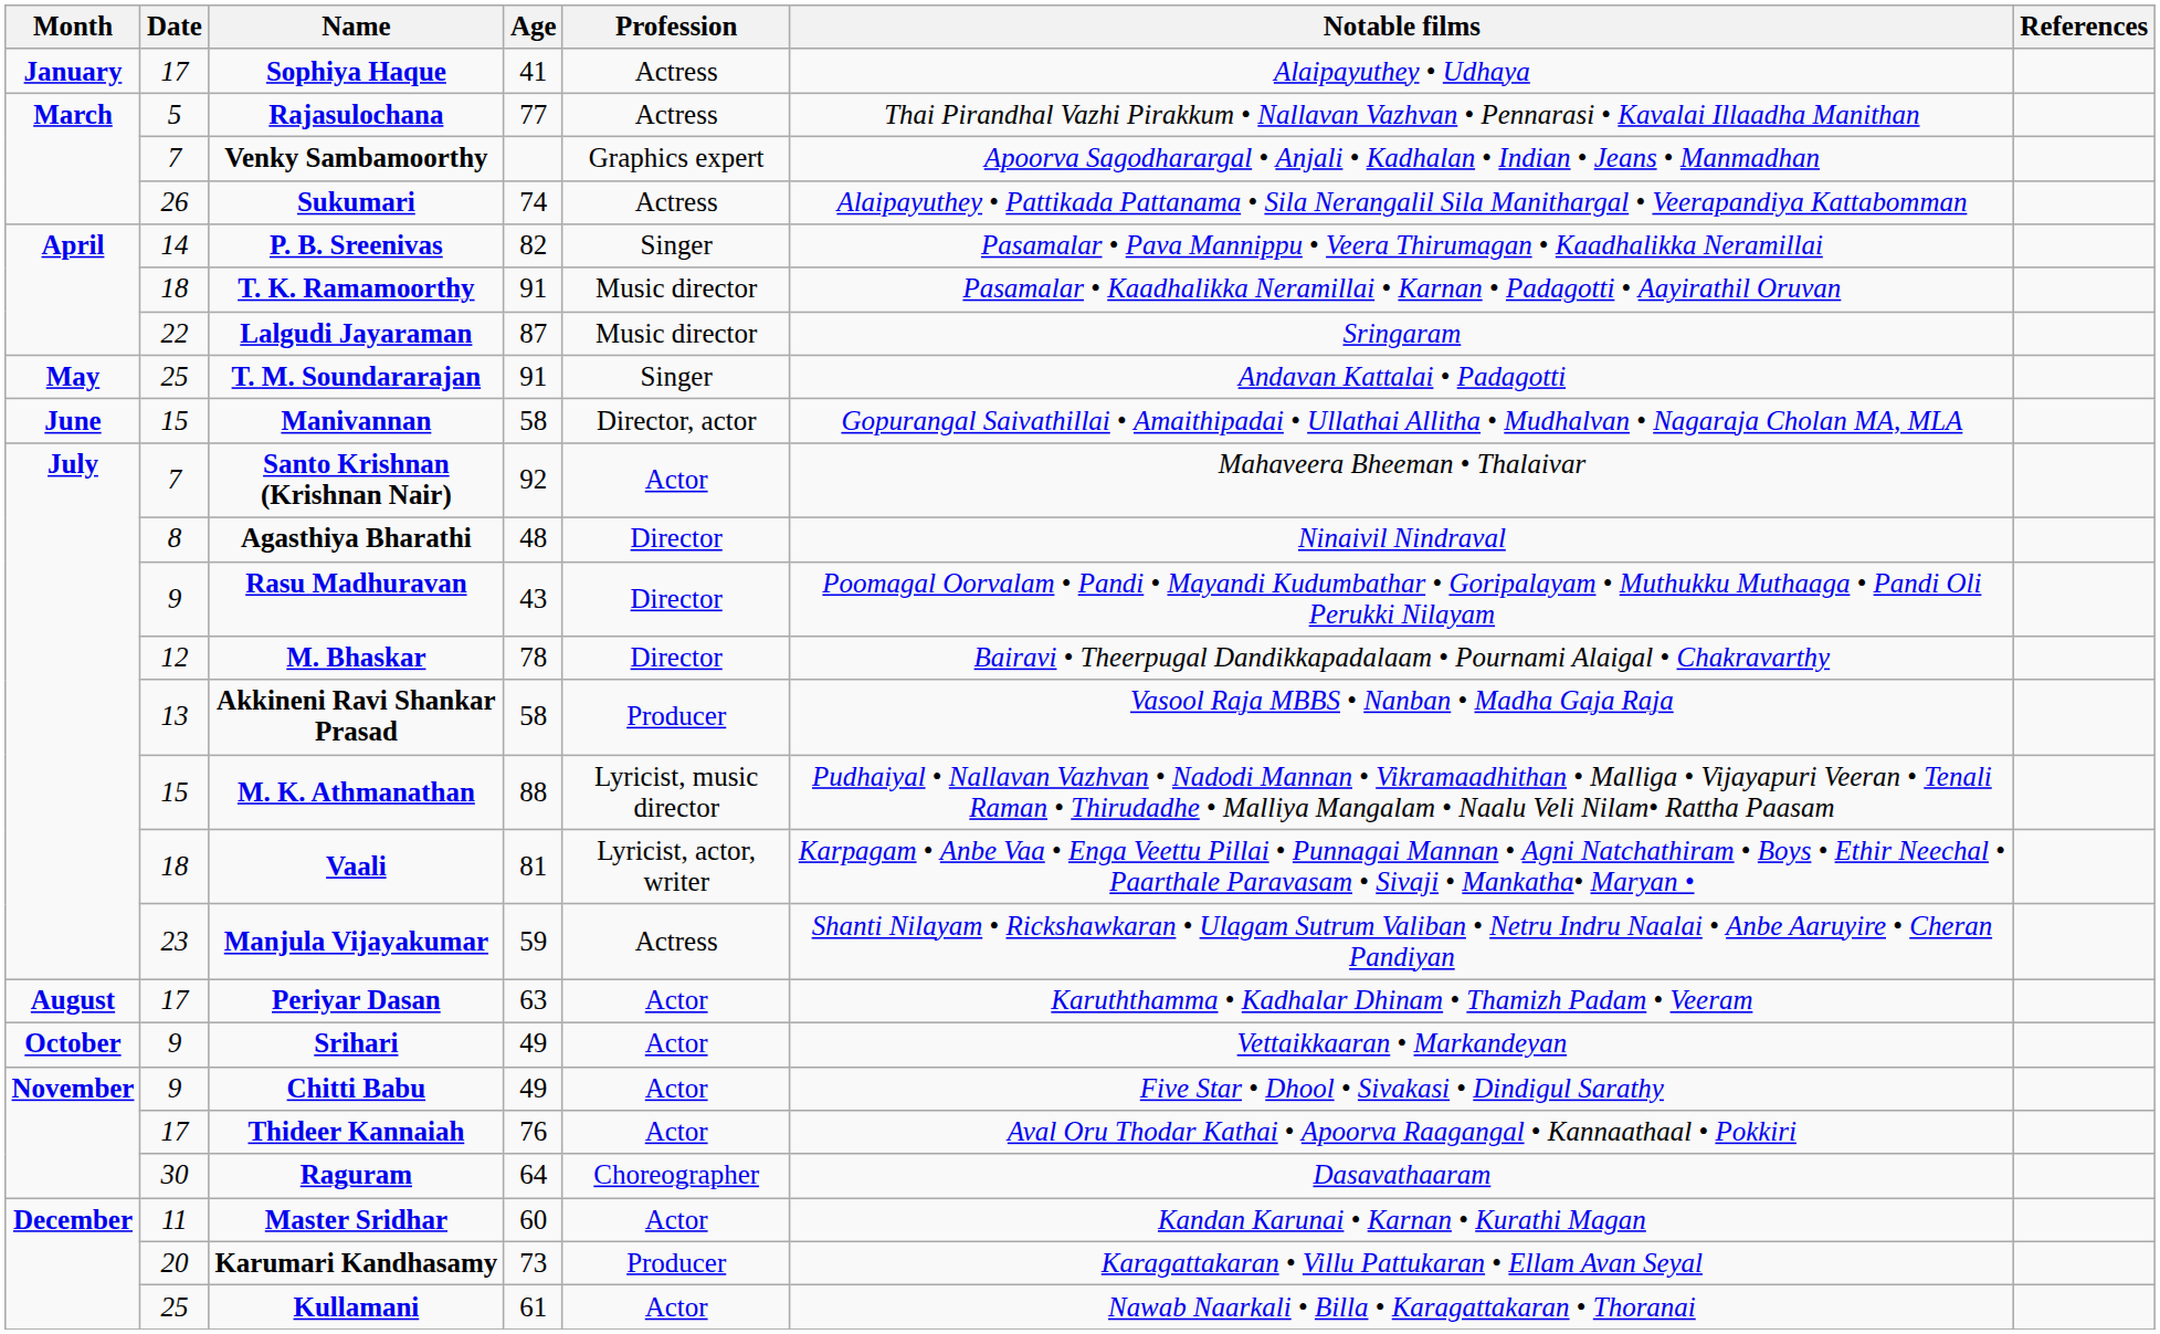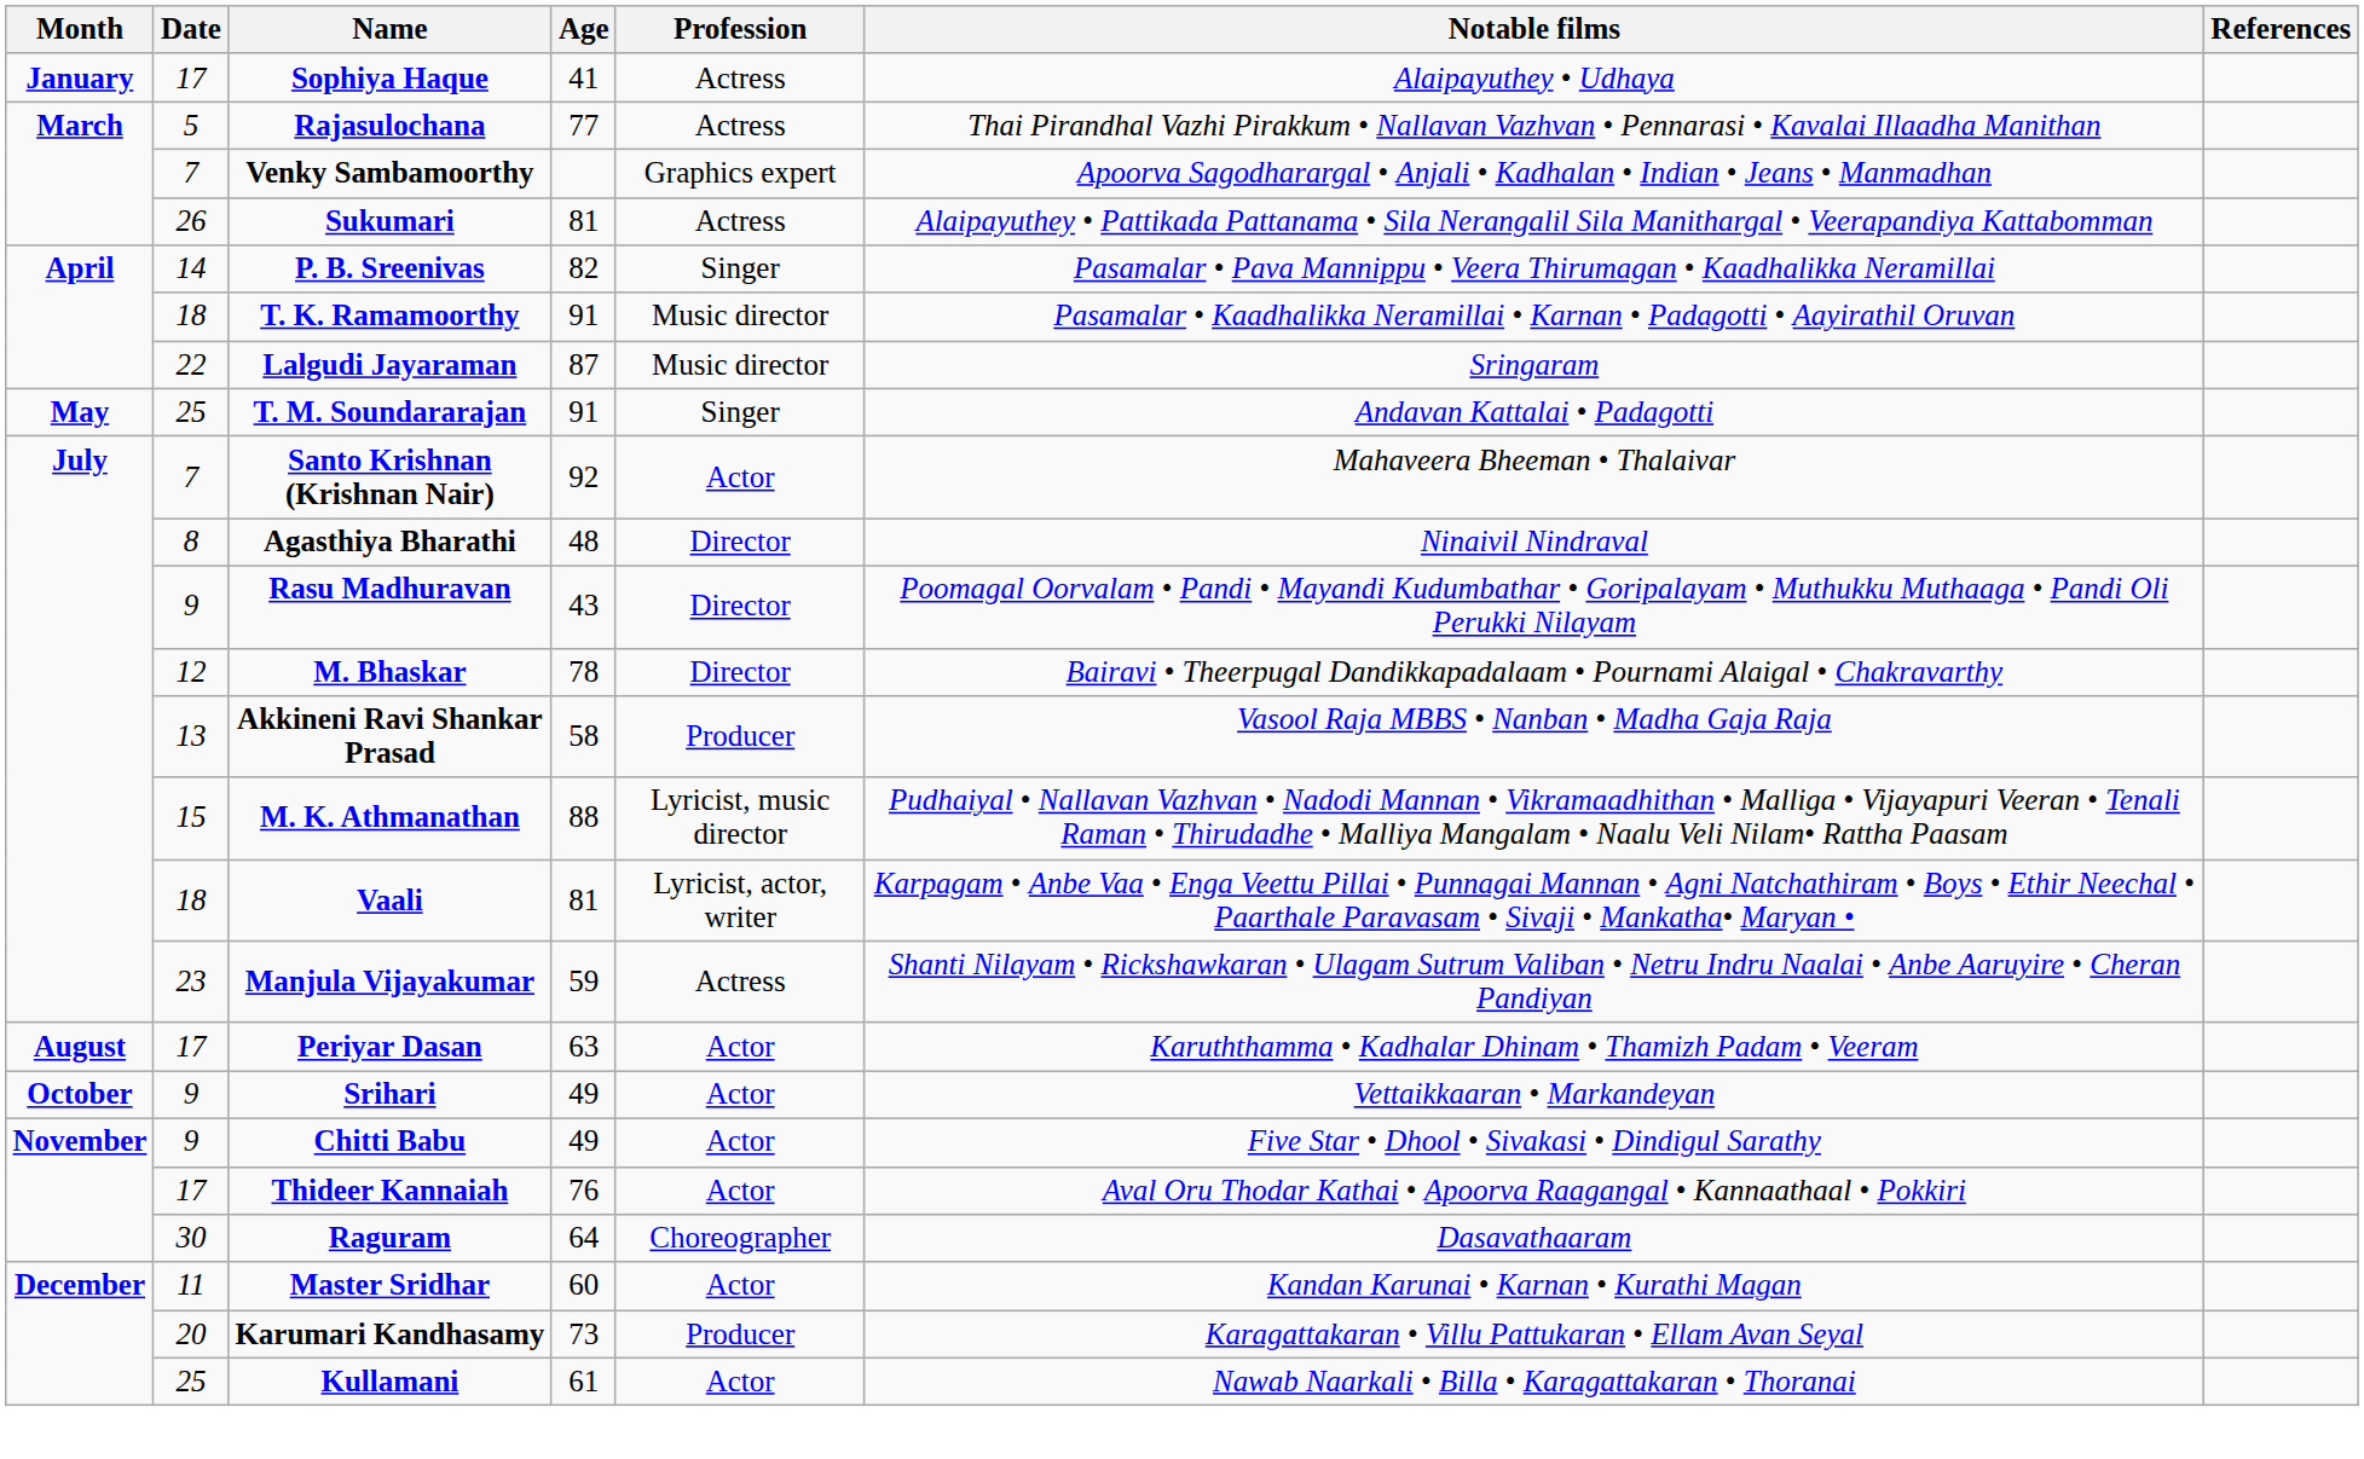 <table class="wikitable sortable">
 <tr>
 <th><strong>Month</strong></th>
 <th><strong>Date</strong></th>
 <th><strong>Name</strong></th>
 <th><strong>Age</strong></th>
 <th><strong>Profession</strong></th>
 <th><strong>Notable films</strong></th>
 <th><strong>References</strong></th>
 </tr>
 <tr valign="top">
 <td style="text-align:center; vertical-align:top;"><strong><a href='#'>January</a></strong></td>
 <td style="text-align:center; vertical-align:top;"><em>17</em></td>
 <td style="text-align:center; vertical-align:top;"><strong><a href='#'>Sophiya Haque</a></strong></td>
 <td style="text-align:center;">41</td>
 <td style="text-align:center;">Actress</td>
 <td style="text-align:center; vertical-align:top;"><em><a href='#'>Alaipayuthey</a></em> • <em><a href='#'>Udhaya</a></em></td>
 <td></td>
 </tr>
 <tr>
 <td rowspan="3" style="text-align:center; vertical-align:top;"><strong><a href='#'>March</a></strong></td>
 <td style="text-align:center; vertical-align:top;"><em>5</em></td>
 <td style="text-align:center; vertical-align:top;"><strong><a href='#'>Rajasulochana</a></strong></td>
 <td style="text-align:center;">77</td>
 <td style="text-align:center;">Actress</td>
 <td style="text-align:center; vertical-align:top;"><em>Thai Pirandhal Vazhi Pirakkum</em> • <em><a href='#'>Nallavan Vazhvan</a></em> •  <em>Pennarasi</em> • <em><a href='#'>Kavalai Illaadha Manithan</a></em></td>
 <td></td>
 </tr>
 <tr>
 <td style="text-align:center; vertical-align:top;"><em>7</em></td>
 <td style="text-align:center; vertical-align:top;"><strong>Venky Sambamoorthy</strong></td>
 <td style="text-align:center;"></td>
 <td style="text-align:center;">Graphics expert</td>
 <td style="text-align:center; vertical-align:top;"><em><a href='#'>Apoorva Sagodharargal</a></em> • <em><a href='#'>Anjali</a></em> • <em><a href='#'>Kadhalan</a></em> • <em><a href='#'>Indian</a></em> •  <em><a href='#'>Jeans</a></em> • <em><a href='#'>Manmadhan</a></em></td>
 <td></td>
 </tr>
 <tr>
 <td style="text-align:center; vertical-align:center;"><em>26</em></td>
 <td style="text-align:center; vertical-align:center;"><strong><a href='#'>Sukumari</a></strong></td>
-<td style="text-align:center;">74</td>
+<td style="text-align:center;">81</td>
 <td style="text-align:center;">Actress</td>
 <td style="text-align:center; vertical-align:top;"><em><a href='#'>Alaipayuthey</a></em> • <em><a href='#'>Pattikada Pattanama</a></em> • <em><a href='#'>Sila Nerangalil Sila Manithargal</a></em> •  <em><a href='#'>Veerapandiya Kattabomman</a></em></td>
 <td></td>
 </tr>
 <tr valign="top">
 <td rowspan="3" style="text-align:center; vertical-align:top;"><strong><a href='#'>April</a></strong></td>
 <td style="text-align:center; vertical-align:top;"><em>14</em></td>
 <td style="text-align:center; vertical-align:top;"><strong><a href='#'>P. B. Sreenivas</a></strong></td>
 <td style="text-align:center;">82</td>
 <td style="text-align:center;">Singer</td>
 <td style="text-align:center; vertical-align:top;"><em><a href='#'>Pasamalar</a></em> • <em><a href='#'>Pava Mannippu</a></em>  • <em><a href='#'>Veera Thirumagan</a></em> • <em><a href='#'>Kaadhalikka Neramillai</a></em></td>
 <td></td>
 </tr>
 <tr>
 <td style="text-align:center; vertical-align:top;"><em>18</em></td>
 <td style="text-align:center; vertical-align:top;"><strong><a href='#'>T. K. Ramamoorthy</a></strong></td>
 <td style="text-align:center;">91</td>
 <td style="text-align:center;">Music director</td>
 <td style="text-align:center; vertical-align:top;"><em><a href='#'>Pasamalar</a></em> • <em><a href='#'>Kaadhalikka Neramillai</a></em>  • <em><a href='#'>Karnan</a></em> • <em><a href='#'>Padagotti</a></em> • <em><a href='#'>Aayirathil Oruvan</a></em></td>
 <td></td>
 </tr>
 <tr>
 <td style="text-align:center; vertical-align:top;"><em>22</em></td>
 <td style="text-align:center; vertical-align:top;"><strong><a href='#'>Lalgudi Jayaraman</a></strong></td>
 <td style="text-align:center;">87</td>
 <td style="text-align:center;">Music director</td>
 <td style="text-align:center; vertical-align:top;"><em><a href='#'>Sringaram</a></em></td>
 <td></td>
 </tr>
 <tr>
 <td style="text-align:center; vertical-align:top;"><strong><a href='#'>May</a></strong></td>
 <td style="text-align:center; vertical-align:top;"><em>25</em></td>
 <td style="text-align:center; vertical-align:top;"><strong><a href='#'>T. M. Soundararajan</a></strong></td>
 <td style="text-align:center;">91</td>
 <td style="text-align:center;">Singer</td>
 <td style="text-align:center; vertical-align:top;"><em><a href='#'>Andavan Kattalai</a></em> • <em><a href='#'>Padagotti</a></em></td>
-<td></td>
-</tr>
-<tr>
-<td style="text-align:center; vertical-align:top;"><strong><a href='#'>June</a></strong></td>
-<td style="text-align:center;"><em>15</em></td>
-<td style="text-align:center; vertical-align:top;"><strong><a href='#'>Manivannan</a></strong></td>
-<td style="text-align:center;">58</td>
-<td style="text-align:center;">Director, actor</td>
-<td style="text-align:center; vertical-align:top;"><em><a href='#'>Gopurangal Saivathillai</a></em> • <em><a href='#'>Amaithipadai</a></em> • <em><a href='#'>Ullathai Allitha</a></em> • <em><a href='#'>Mudhalvan</a></em> • <em><a href='#'>Nagaraja Cholan MA, MLA</a></em></td>
 <td></td>
 </tr>
 <tr>
 <td rowspan="8" style="text-align:center; vertical-align:top;"><strong><a href='#'>July</a></strong></td>
 <td style="text-align:center;"><em>7</em></td>
 <td style="text-align:center; vertical-align:top;"><strong><a href='#'>Santo Krishnan</a><br>(Krishnan Nair)</strong></td>
 <td style="text-align:center;">92</td>
 <td style="text-align:center;"><a href='#'>Actor</a></td>
 <td style="text-align:center; vertical-align:top;"><em>Mahaveera Bheeman</em> • <em>Thalaivar</em></td>
 <td></td>
 </tr>
 <tr>
 <td style="text-align:center;"><em>8</em></td>
 <td style="text-align:center; vertical-align:top;"><strong>Agasthiya Bharathi</strong></td>
 <td style="text-align:center;">48</td>
 <td style="text-align:center;"><a href='#'>Director</a></td>
 <td style="text-align:center; vertical-align:top;"><em><a href='#'>Ninaivil Nindraval</a></em></td>
 <td></td>
 </tr>
 <tr>
 <td style="text-align:center;"><em>9</em></td>
 <td style="text-align:center; vertical-align:top;"><strong><a href='#'>Rasu Madhuravan</a></strong></td>
 <td style="text-align:center;">43</td>
 <td style="text-align:center;"><a href='#'>Director</a></td>
 <td style="text-align:center; vertical-align:top;"><em><a href='#'>Poomagal Oorvalam</a></em> • <em><a href='#'>Pandi</a></em> • <em><a href='#'>Mayandi Kudumbathar</a></em> • <em><a href='#'>Goripalayam</a></em> • <em><a href='#'>Muthukku Muthaaga</a></em> • <em><a href='#'>Pandi Oli Perukki Nilayam</a></em></td>
 <td></td>
 </tr>
 <tr>
 <td style="text-align:center;"><em>12</em></td>
 <td style="text-align:center; vertical-align:top;"><strong><a href='#'>M. Bhaskar</a></strong></td>
 <td style="text-align:center;">78</td>
 <td style="text-align:center;"><a href='#'>Director</a></td>
 <td style="text-align:center; vertical-align:top;"><em><a href='#'>Bairavi</a></em> • <em>Theerpugal Dandikkapadalaam</em> • <em>Pournami Alaigal</em> • <em><a href='#'>Chakravarthy</a></em></td>
 <td></td>
 </tr>
 <tr>
 <td style="text-align:center;"><em>13</em></td>
 <td style="text-align:center; vertical-align:top;"><strong>Akkineni Ravi Shankar Prasad</strong></td>
 <td style="text-align:center;">58</td>
 <td style="text-align:center;"><a href='#'>Producer</a></td>
 <td style="text-align:center; vertical-align:top;"><em><a href='#'>Vasool Raja MBBS</a></em> • <em><a href='#'>Nanban</a></em> • <em><a href='#'>Madha Gaja Raja</a></em></td>
 <td></td>
 </tr>
 <tr>
 <td style="text-align:center;"><em>15</em></td>
 <td style="text-align:center; vertical-align:center;"><strong><a href='#'>M. K. Athmanathan</a></strong></td>
 <td style="text-align:center;">88</td>
 <td style="text-align:center;">Lyricist, music director</td>
 <td style="text-align:center; vertical-align:top;"><em><a href='#'>Pudhaiyal</a></em> • <em><a href='#'>Nallavan Vazhvan</a></em> •  <em><a href='#'>Nadodi Mannan</a></em> • <em><a href='#'>Vikramaadhithan</a></em> • <em>Malliga</em> • <em>Vijayapuri Veeran</em> • <em><a href='#'>Tenali Raman</a></em> •  <em><a href='#'>Thirudadhe</a></em> • <em>Malliya Mangalam</em> • <em>Naalu Veli Nilam</em>• <em>Rattha Paasam</em></td>
 <td></td>
 </tr>
 <tr>
 <td style="text-align:center;"><em>18</em></td>
 <td style="text-align:center; vertical-align:center;"><strong><a href='#'>Vaali</a></strong></td>
 <td style="text-align:center;">81</td>
 <td style="text-align:center;">Lyricist, actor, writer</td>
 <td style="text-align:center; vertical-align:top;"><em><a href='#'>Karpagam</a></em> • <em><a href='#'>Anbe Vaa</a></em> •  <em><a href='#'>Enga Veettu Pillai</a></em> • <em><a href='#'>Punnagai Mannan</a></em> • <em><a href='#'>Agni Natchathiram</a></em> • <em><a href='#'>Boys</a></em> • <em><a href='#'>Ethir Neechal</a></em> •  <em><a href='#'>Paarthale Paravasam</a></em> • <em><a href='#'>Sivaji</a></em> • <em><a href='#'>Mankatha</a></em>• <em><a href='#'>Maryan •</a></em></td>
 <td></td>
 </tr>
 <tr>
 <td style="text-align:center;"><em>23</em></td>
 <td style="text-align:center; vertical-align:center;"><strong><a href='#'>Manjula Vijayakumar</a></strong></td>
 <td style="text-align:center;">59</td>
 <td style="text-align:center;">Actress</td>
 <td style="text-align:center; vertical-align:top;"><em><a href='#'>Shanti Nilayam</a></em> • <em><a href='#'>Rickshawkaran</a></em> •  <em><a href='#'>Ulagam Sutrum Valiban</a></em> • <em><a href='#'>Netru Indru Naalai</a></em> • <em><a href='#'>Anbe Aaruyire</a></em> • <em><a href='#'>Cheran Pandiyan</a></em></td>
 <td></td>
 </tr>
 <tr>
 <td style="text-align:center; vertical-align:top;"><strong><a href='#'>August</a></strong></td>
 <td style="text-align:center;"><em>17</em></td>
 <td style="text-align:center; vertical-align:top;"><strong><a href='#'>Periyar Dasan</a></strong></td>
 <td style="text-align:center;">63</td>
 <td style="text-align:center;"><a href='#'>Actor</a></td>
 <td style="text-align:center; vertical-align:top;"><em><a href='#'>Karuththamma</a></em> • <em><a href='#'>Kadhalar Dhinam</a></em> • <em><a href='#'>Thamizh Padam</a></em> • <em><a href='#'>Veeram</a></em></td>
 <td></td>
 </tr>
 <tr>
 <td style="text-align:center; vertical-align:top;"><strong><a href='#'>October</a></strong></td>
 <td style="text-align:center;"><em>9</em></td>
 <td style="text-align:center; vertical-align:top;"><strong><a href='#'>Srihari</a></strong></td>
 <td style="text-align:center;">49</td>
 <td style="text-align:center;"><a href='#'>Actor</a></td>
 <td style="text-align:center; vertical-align:top;"><em><a href='#'>Vettaikkaaran</a></em> • <em><a href='#'>Markandeyan</a></em></td>
 <td></td>
 </tr>
 <tr>
 <td rowspan="3" style="text-align:center; vertical-align:top;"><strong><a href='#'>November</a></strong></td>
 <td style="text-align:center;"><em>9</em></td>
 <td style="text-align:center; vertical-align:top;"><strong><a href='#'>Chitti Babu</a></strong></td>
 <td style="text-align:center;">49</td>
 <td style="text-align:center;"><a href='#'>Actor</a></td>
 <td style="text-align:center; vertical-align:top;"><em><a href='#'>Five Star</a></em> • <em><a href='#'>Dhool</a></em> • <em><a href='#'>Sivakasi</a></em> • <em><a href='#'>Dindigul Sarathy</a></em></td>
 <td></td>
 </tr>
 <tr>
 <td style="text-align:center;"><em>17</em></td>
 <td style="text-align:center; vertical-align:top;"><strong><a href='#'>Thideer Kannaiah</a></strong></td>
 <td style="text-align:center;">76</td>
 <td style="text-align:center;"><a href='#'>Actor</a></td>
 <td style="text-align:center; vertical-align:top;"><em><a href='#'>Aval Oru Thodar Kathai</a></em> • <em><a href='#'>Apoorva Raagangal</a></em> • <em>Kannaathaal</em> • <em><a href='#'>Pokkiri</a></em></td>
 <td></td>
 </tr>
 <tr>
 <td style="text-align:center;"><em>30</em></td>
 <td style="text-align:center; vertical-align:top;"><strong><a href='#'>Raguram</a></strong></td>
 <td style="text-align:center;">64</td>
 <td style="text-align:center;"><a href='#'>Choreographer</a></td>
 <td style="text-align:center; vertical-align:top;"><em><a href='#'>Dasavathaaram</a></em></td>
 <td></td>
 </tr>
 <tr>
 <td rowspan="3" style="text-align:center; vertical-align:top;"><strong><a href='#'>December</a></strong></td>
 <td style="text-align:center;"><em>11</em></td>
 <td style="text-align:center; vertical-align:top;"><strong><a href='#'>Master Sridhar</a></strong></td>
 <td style="text-align:center;">60</td>
 <td style="text-align:center;"><a href='#'>Actor</a></td>
 <td style="text-align:center; vertical-align:top;"><em><a href='#'>Kandan Karunai</a></em> • <em><a href='#'>Karnan</a></em> • <em><a href='#'>Kurathi Magan</a></em></td>
 <td></td>
 </tr>
 <tr>
 <td style="text-align:center;"><em>20</em></td>
 <td style="text-align:center; vertical-align:top;"><strong>Karumari Kandhasamy</strong></td>
 <td style="text-align:center;">73</td>
 <td style="text-align:center;"><a href='#'>Producer</a></td>
 <td style="text-align:center; vertical-align:top;"><em><a href='#'>Karagattakaran</a></em> • <em><a href='#'>Villu Pattukaran</a></em> • <em><a href='#'>Ellam Avan Seyal</a></em></td>
 <td></td>
 </tr>
 <tr>
 <td style="text-align:center;"><em>25</em></td>
 <td style="text-align:center; vertical-align:top;"><strong><a href='#'>Kullamani</a></strong></td>
 <td style="text-align:center;">61</td>
 <td style="text-align:center;"><a href='#'>Actor</a></td>
 <td style="text-align:center; vertical-align:top;"><em><a href='#'>Nawab Naarkali</a></em> • <em><a href='#'>Billa</a></em> • <em><a href='#'>Karagattakaran</a></em> • <em><a href='#'>Thoranai</a></em></td>
 <td></td>
 </tr>
 </table>
